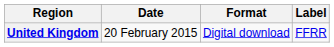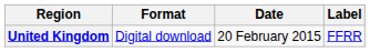 <table class="wikitable sortable plainrowheaders" style="text-align:center">
 <tr>
 <th>Region</th>
+<th>Format</th>
 <th>Date</th>
-<th>Format</th>
 <th>Label</th>
 </tr>
 <tr>
 <th scope="row"><a href='#'>United Kingdom</a></th>
+<td><a href='#'>Digital download</a></td>
 <td>20 February 2015</td>
-<td><a href='#'>Digital download</a></td>
 <td><a href='#'>FFRR</a></td>
 </tr>
 </table>
